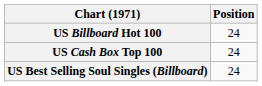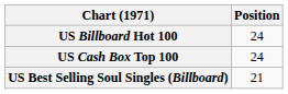 <table class="wikitable sortable plainrowheaders">
 <tr>
 <th scope="col">Chart (1971)</th>
 <th scope="col">Position</th>
 </tr>
 <tr>
 <th scope="row">US <em>Billboard</em> Hot 100</th>
 <td style="text-align:center;">24</td>
 </tr>
 <tr>
 <th scope="row">US <em>Cash Box</em> Top 100</th>
 <td style="text-align:center;">24</td>
 </tr>
 <tr>
 <th scope="row">US Best Selling Soul Singles (<em>Billboard</em>)</th>
-<td style="text-align:center;">24</td>
+<td style="text-align:center;">21</td>
 </tr>
 </table>
